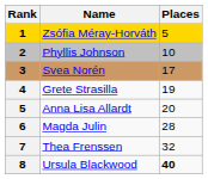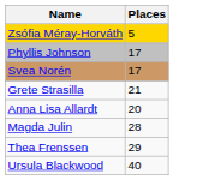 <table class="wikitable">
 <tr>
-<th>Rank</th>
 <th>Name</th>
 <th>Places</th>
 </tr>
 <tr bgcolor=gold>
-<td align=center><strong>1</strong></td>
 <td> <a href='#'>Zsófia Méray-Horváth</a></td>
 <td>5</td>
 </tr>
 <tr bgcolor=silver>
-<td align=center><strong>2</strong></td>
 <td> <a href='#'>Phyllis Johnson</a></td>
-<td>10</td>
+<td>17</td>
 </tr>
 <tr bgcolor=cc9966>
-<td align=center><strong>3</strong></td>
 <td> <a href='#'>Svea Norén</a></td>
 <td>17</td>
 </tr>
 <tr>
-<th>4</th>
 <td> <a href='#'>Grete Strasilla</a></td>
-<td>19</td>
+<td>21</td>
 </tr>
 <tr>
-<th>5</th>
 <td> <a href='#'>Anna Lisa Allardt</a></td>
 <td>20</td>
 </tr>
 <tr>
-<th>6</th>
 <td> <a href='#'>Magda Julin</a></td>
 <td>28</td>
 </tr>
 <tr>
-<th>7</th>
 <td> <a href='#'>Thea Frenssen</a></td>
-<td>32</td>
+<td>29</td>
 </tr>
 <tr>
-<th>8</th>
 <td> <a href='#'>Ursula Blackwood</a></td>
-<td><strong>40</strong></td>
+<td>40</td>
 </tr>
 </table>
